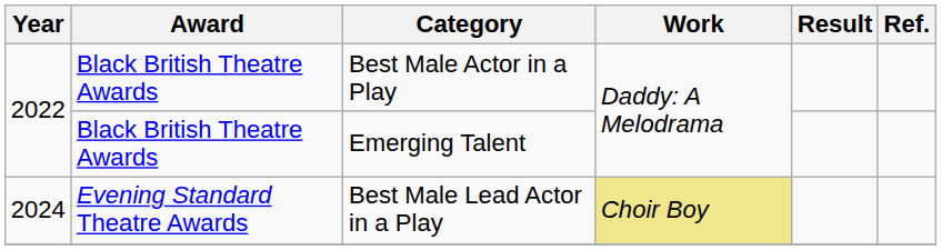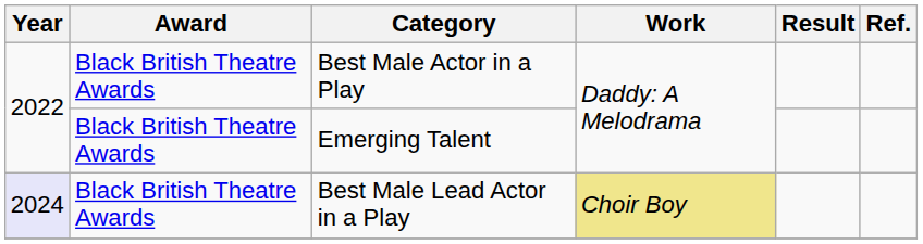 <table class="wikitable plainrowheaders">
 <tr>
 <th>Year</th>
 <th>Award</th>
 <th>Category</th>
 <th>Work</th>
 <th>Result</th>
 <th>Ref.</th>
 </tr>
 <tr>
 <td rowspan="2">2022</td>
 <td><a href='#'>Black British Theatre Awards</a></td>
 <td>Best Male Actor in a Play</td>
 <td rowspan="2"><em>Daddy: A Melodrama</em></td>
 <td></td>
 <td></td>
 </tr>
 <tr>
 <td><a href='#'>Black British Theatre Awards</a></td>
 <td>Emerging Talent</td>
 <td></td>
 <td></td>
 </tr>
 <tr>
-<td>2024</td>
-<td><a href='#'><em>Evening Standard</em> Theatre Awards</a></td>
+<td style="background: lavender;">2024</td>
+<td><a href='#'>Black British Theatre Awards</a></td>
 <td>Best Male Lead Actor in a Play</td>
 <td style="background: khaki;"><em>Choir Boy</em></td>
 <td></td>
 <td></td>
 </tr>
 <tr>
 </tr>
 </table>
